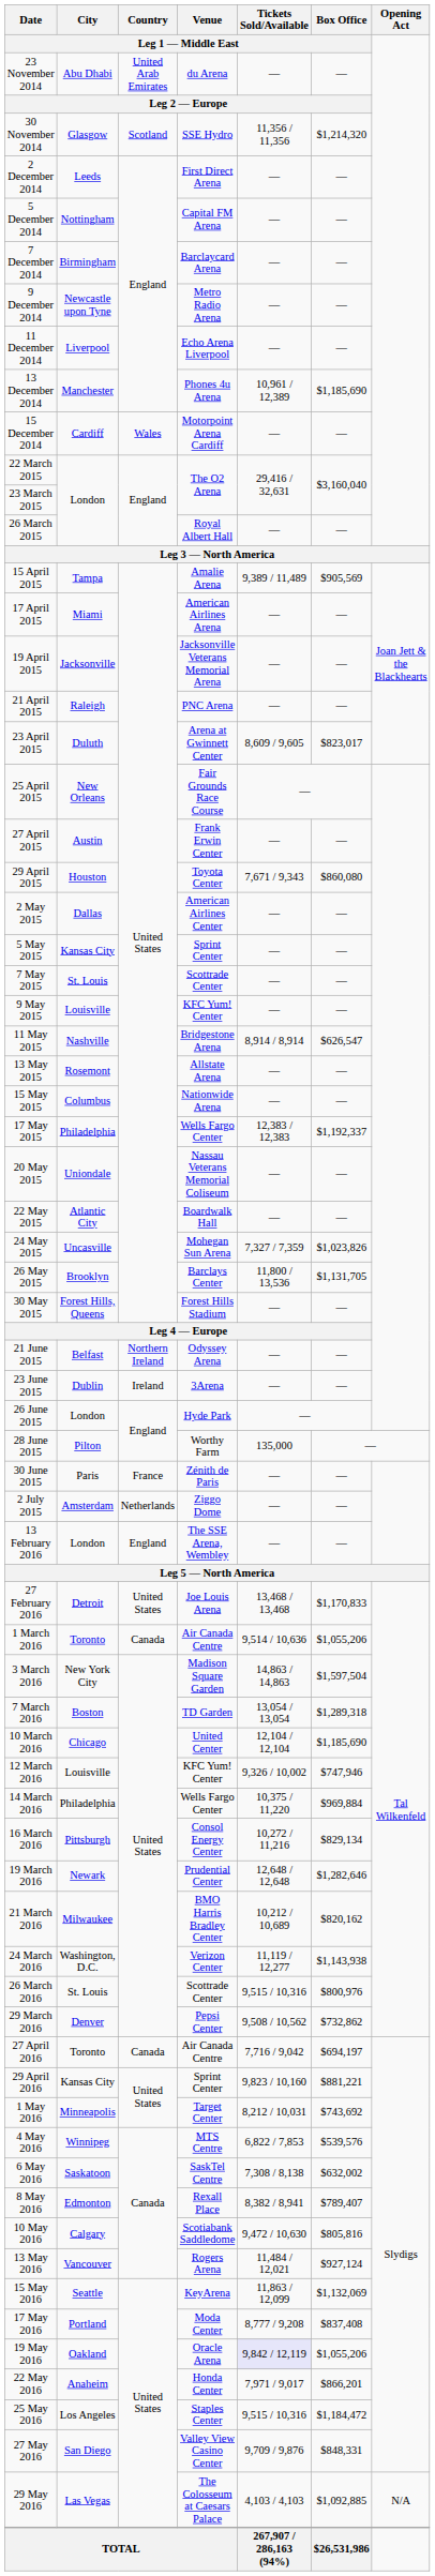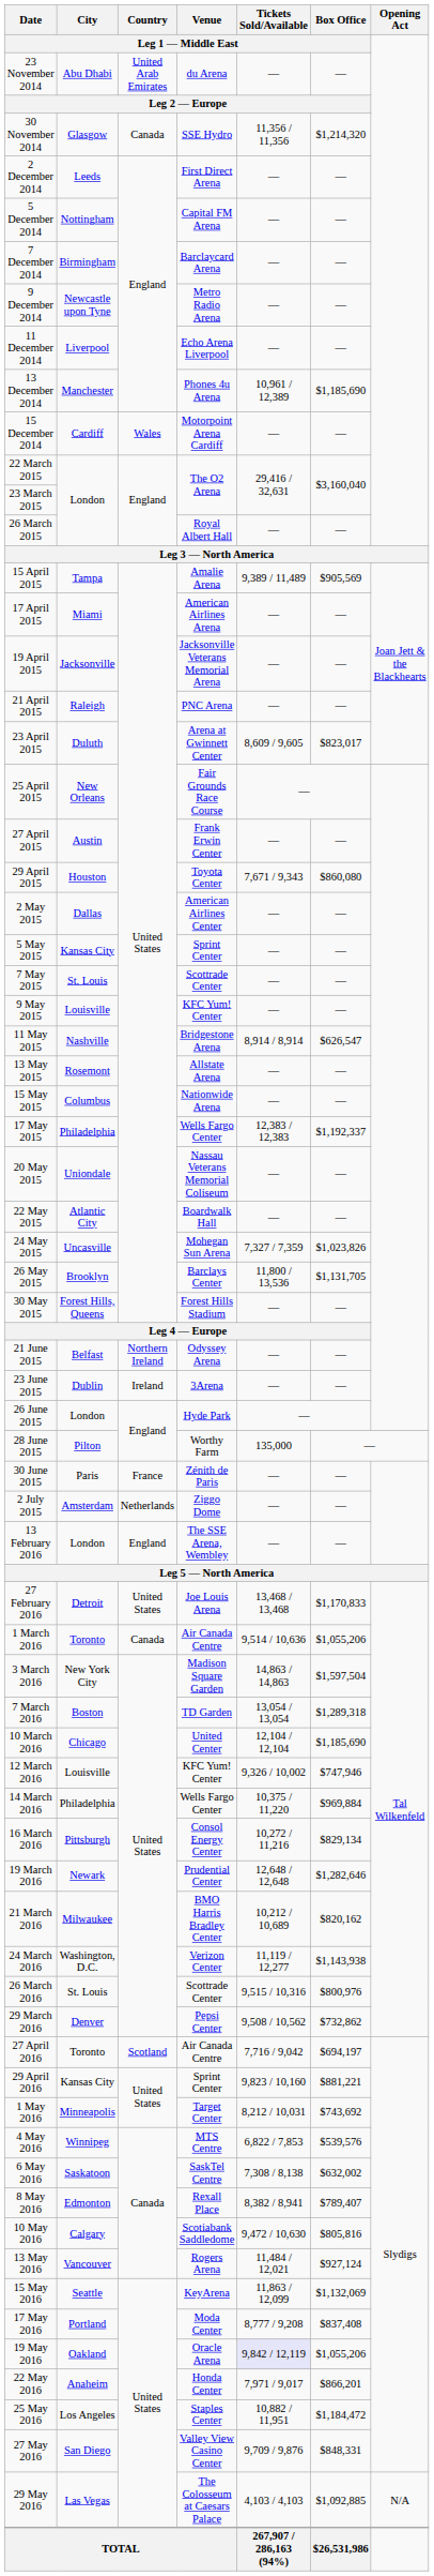 <table class="wikitable" style="text-align:center;">
 <tr>
 <th width="150">Date</th>
 <th width="150">City</th>
 <th width="150">Country</th>
 <th width="250">Venue</th>
 <th width="175">Tickets Sold/Available</th>
 <th width="100">Box Office</th>
 <th width="100">Opening Act</th>
 </tr>
 <tr>
 <th colspan="6"><strong>Leg 1 — Middle East</strong></th>
 </tr>
 <tr>
 <td>23 November 2014</td>
 <td><a href='#'>Abu Dhabi</a></td>
 <td><a href='#'>United Arab Emirates</a></td>
 <td><a href='#'>du Arena</a></td>
 <td>—</td>
 <td>—</td>
 </tr>
 <tr>
 <th colspan="6"><strong>Leg 2 — Europe</strong></th>
 </tr>
 <tr>
 <td>30 November 2014</td>
 <td><a href='#'>Glasgow</a></td>
-<td><a href='#'>Scotland</a></td>
+<td>Canada</td>
 <td><a href='#'>SSE Hydro</a></td>
 <td>11,356 / 11,356</td>
 <td>$1,214,320</td>
 </tr>
 <tr>
 <td>2 December 2014</td>
 <td><a href='#'>Leeds</a></td>
 <td rowspan="6">England</td>
 <td><a href='#'>First Direct Arena</a></td>
 <td>—</td>
 <td>—</td>
 </tr>
 <tr>
 <td>5 December 2014</td>
 <td><a href='#'>Nottingham</a></td>
 <td><a href='#'>Capital FM Arena</a></td>
 <td>—</td>
 <td>—</td>
 </tr>
 <tr>
 <td>7 December 2014</td>
 <td><a href='#'>Birmingham</a></td>
 <td><a href='#'>Barclaycard Arena</a></td>
 <td>—</td>
 <td>—</td>
 </tr>
 <tr>
 <td>9 December 2014</td>
 <td><a href='#'>Newcastle upon Tyne</a></td>
 <td><a href='#'>Metro Radio Arena</a></td>
 <td>—</td>
 <td>—</td>
 </tr>
 <tr>
 <td>11 December 2014</td>
 <td><a href='#'>Liverpool</a></td>
 <td><a href='#'>Echo Arena Liverpool</a></td>
 <td>—</td>
 <td>—</td>
 </tr>
 <tr>
 <td>13 December 2014</td>
 <td><a href='#'>Manchester</a></td>
 <td><a href='#'>Phones 4u Arena</a></td>
 <td>10,961 / 12,389</td>
 <td>$1,185,690</td>
 </tr>
 <tr>
 <td>15 December 2014</td>
 <td><a href='#'>Cardiff</a></td>
 <td><a href='#'>Wales</a></td>
 <td><a href='#'>Motorpoint Arena Cardiff</a></td>
 <td>—</td>
 <td>—</td>
 </tr>
 <tr>
 <td>22 March 2015</td>
 <td rowspan="3">London</td>
 <td rowspan="3">England</td>
 <td rowspan="2"><a href='#'>The O2 Arena</a></td>
 <td rowspan="2">29,416 / 32,631</td>
 <td rowspan="2">$3,160,040</td>
 </tr>
 <tr>
 <td>23 March 2015</td>
 </tr>
 <tr>
 <td>26 March 2015</td>
 <td><a href='#'>Royal Albert Hall</a></td>
 <td>—</td>
 <td>—</td>
 </tr>
 <tr>
 <th colspan="7"><strong>Leg 3 — North America</strong></th>
 </tr>
 <tr>
 <td>15 April 2015</td>
 <td><a href='#'>Tampa</a></td>
 <td rowspan="21">United States</td>
 <td><a href='#'>Amalie Arena</a></td>
 <td>9,389 / 11,489</td>
 <td>$905,569</td>
 <td rowspan="5"><a href='#'>Joan Jett & the Blackhearts</a></td>
 </tr>
 <tr>
 <td>17 April 2015</td>
 <td><a href='#'>Miami</a></td>
 <td><a href='#'>American Airlines Arena</a></td>
 <td>—</td>
 <td>—</td>
 </tr>
 <tr>
 <td>19 April 2015</td>
 <td><a href='#'>Jacksonville</a></td>
 <td><a href='#'>Jacksonville Veterans Memorial Arena</a></td>
 <td>—</td>
 <td>—</td>
 </tr>
 <tr>
 <td>21 April 2015</td>
 <td><a href='#'>Raleigh</a></td>
 <td><a href='#'>PNC Arena</a></td>
 <td>—</td>
 <td>—</td>
 </tr>
 <tr>
 <td>23 April 2015</td>
 <td><a href='#'>Duluth</a></td>
 <td><a href='#'>Arena at Gwinnett Center</a></td>
 <td>8,609 / 9,605</td>
 <td>$823,017</td>
 </tr>
 <tr>
 <td>25 April 2015</td>
 <td><a href='#'>New Orleans</a></td>
 <td><a href='#'>Fair Grounds Race Course</a></td>
 <td colspan="2">—</td>
 </tr>
 <tr>
 <td>27 April 2015</td>
 <td><a href='#'>Austin</a></td>
 <td><a href='#'>Frank Erwin Center</a></td>
 <td>—</td>
 <td>—</td>
 </tr>
 <tr>
 <td>29 April 2015</td>
 <td><a href='#'>Houston</a></td>
 <td><a href='#'>Toyota Center</a></td>
 <td>7,671 / 9,343</td>
 <td>$860,080</td>
 </tr>
 <tr>
 <td>2 May 2015</td>
 <td><a href='#'>Dallas</a></td>
 <td><a href='#'>American Airlines Center</a></td>
 <td>—</td>
 <td>—</td>
 </tr>
 <tr>
 <td>5 May 2015</td>
 <td><a href='#'>Kansas City</a></td>
 <td><a href='#'>Sprint Center</a></td>
 <td>—</td>
 <td>—</td>
 </tr>
 <tr>
 <td>7 May 2015</td>
 <td><a href='#'>St. Louis</a></td>
 <td><a href='#'>Scottrade Center</a></td>
 <td>—</td>
 <td>—</td>
 </tr>
 <tr>
 <td>9 May 2015</td>
 <td><a href='#'>Louisville</a></td>
 <td><a href='#'>KFC Yum! Center</a></td>
 <td>—</td>
 <td>—</td>
 </tr>
 <tr>
 <td>11 May 2015</td>
 <td><a href='#'>Nashville</a></td>
 <td><a href='#'>Bridgestone Arena</a></td>
 <td>8,914 / 8,914</td>
 <td>$626,547</td>
 </tr>
 <tr>
 <td>13 May 2015</td>
 <td><a href='#'>Rosemont</a></td>
 <td><a href='#'>Allstate Arena</a></td>
 <td>—</td>
 <td>—</td>
 </tr>
 <tr>
 <td>15 May 2015</td>
 <td><a href='#'>Columbus</a></td>
 <td><a href='#'>Nationwide Arena</a></td>
 <td>—</td>
 <td>—</td>
 </tr>
 <tr>
 <td>17 May 2015</td>
 <td><a href='#'>Philadelphia</a></td>
 <td><a href='#'>Wells Fargo Center</a></td>
 <td>12,383 / 12,383</td>
 <td>$1,192,337</td>
 </tr>
 <tr>
 <td>20 May 2015</td>
 <td><a href='#'>Uniondale</a></td>
 <td><a href='#'>Nassau Veterans Memorial Coliseum</a></td>
 <td>—</td>
 <td>—</td>
 </tr>
 <tr>
 <td>22 May 2015</td>
 <td><a href='#'>Atlantic City</a></td>
 <td><a href='#'>Boardwalk Hall</a></td>
 <td>—</td>
 <td>—</td>
 </tr>
 <tr>
 <td>24 May 2015</td>
 <td><a href='#'>Uncasville</a></td>
 <td><a href='#'>Mohegan Sun Arena</a></td>
 <td>7,327 / 7,359</td>
 <td>$1,023,826</td>
 </tr>
 <tr>
 <td>26 May 2015</td>
 <td><a href='#'>Brooklyn</a></td>
 <td><a href='#'>Barclays Center</a></td>
 <td>11,800 / 13,536</td>
 <td>$1,131,705</td>
 </tr>
 <tr>
 <td>30 May 2015</td>
 <td><a href='#'>Forest Hills, Queens</a></td>
 <td><a href='#'>Forest Hills Stadium</a></td>
 <td>—</td>
 <td>—</td>
 </tr>
 <tr>
 <th colspan="6"><strong>Leg 4 — Europe</strong></th>
 </tr>
 <tr>
 <td>21 June 2015</td>
 <td><a href='#'>Belfast</a></td>
 <td><a href='#'>Northern Ireland</a></td>
 <td><a href='#'>Odyssey Arena</a></td>
 <td>—</td>
 <td>—</td>
 </tr>
 <tr>
 <td>23 June 2015</td>
 <td><a href='#'>Dublin</a></td>
 <td>Ireland</td>
 <td><a href='#'>3Arena</a></td>
 <td>—</td>
 <td>—</td>
 </tr>
 <tr>
 <td>26 June 2015</td>
 <td>London</td>
 <td rowspan="2">England</td>
 <td><a href='#'>Hyde Park</a></td>
 <td colspan="2">—</td>
 </tr>
 <tr>
 <td>28 June 2015</td>
 <td><a href='#'>Pilton</a></td>
 <td>Worthy Farm</td>
 <td>135,000</td>
 <td colspan="2">—</td>
 </tr>
 <tr>
 <td>30 June 2015</td>
 <td>Paris</td>
 <td>France</td>
 <td><a href='#'>Zénith de Paris</a></td>
 <td>—</td>
 <td>—</td>
 </tr>
 <tr>
 <td>2 July 2015</td>
 <td><a href='#'>Amsterdam</a></td>
 <td>Netherlands</td>
 <td><a href='#'>Ziggo Dome</a></td>
 <td>—</td>
 <td>—</td>
 </tr>
 <tr>
 <td>13 February 2016</td>
 <td>London</td>
 <td>England</td>
 <td><a href='#'>The SSE Arena, Wembley</a></td>
 <td>—</td>
 <td>—</td>
 </tr>
 <tr>
 <th colspan="7"><strong>Leg 5 — North America</strong></th>
 </tr>
 <tr>
 <td>27 February 2016</td>
 <td><a href='#'>Detroit</a></td>
 <td>United States</td>
 <td><a href='#'>Joe Louis Arena</a></td>
 <td>13,468 / 13,468</td>
 <td>$1,170,833</td>
 <td rowspan="13"><a href='#'>Tal Wilkenfeld</a></td>
 </tr>
 <tr>
 <td>1 March 2016</td>
 <td><a href='#'>Toronto</a></td>
 <td>Canada</td>
 <td><a href='#'>Air Canada Centre</a></td>
 <td>9,514 / 10,636</td>
 <td>$1,055,206</td>
 </tr>
 <tr>
 <td>3 March 2016</td>
 <td>New York City</td>
 <td rowspan="11">United States</td>
 <td><a href='#'>Madison Square Garden</a></td>
 <td>14,863 / 14,863</td>
 <td>$1,597,504</td>
 </tr>
 <tr>
 <td>7 March 2016</td>
 <td><a href='#'>Boston</a></td>
 <td><a href='#'>TD Garden</a></td>
 <td>13,054 / 13,054</td>
 <td>$1,289,318</td>
 </tr>
 <tr>
 <td>10 March 2016</td>
 <td><a href='#'>Chicago</a></td>
 <td><a href='#'>United Center</a></td>
 <td>12,104 / 12,104</td>
 <td>$1,185,690</td>
 </tr>
 <tr>
 <td>12 March 2016</td>
 <td>Louisville</td>
 <td>KFC Yum! Center</td>
 <td>9,326 / 10,002</td>
 <td>$747,946</td>
 </tr>
 <tr>
 <td>14 March 2016</td>
 <td>Philadelphia</td>
 <td>Wells Fargo Center</td>
 <td>10,375 / 11,220</td>
 <td>$969,884</td>
 </tr>
 <tr>
 <td>16 March 2016</td>
 <td><a href='#'>Pittsburgh</a></td>
 <td><a href='#'>Consol Energy Center</a></td>
 <td>10,272 / 11,216</td>
 <td>$829,134</td>
 </tr>
 <tr>
 <td>19 March 2016</td>
 <td><a href='#'>Newark</a></td>
 <td><a href='#'>Prudential Center</a></td>
 <td>12,648 / 12,648</td>
 <td>$1,282,646</td>
 </tr>
 <tr>
 <td>21 March 2016</td>
 <td><a href='#'>Milwaukee</a></td>
 <td><a href='#'>BMO Harris Bradley Center</a></td>
 <td>10,212 / 10,689</td>
 <td>$820,162</td>
 </tr>
 <tr>
 <td>24 March 2016</td>
 <td>Washington, D.C.</td>
 <td><a href='#'>Verizon Center</a></td>
 <td>11,119 / 12,277</td>
 <td>$1,143,938</td>
 </tr>
 <tr>
 <td>26 March 2016</td>
 <td>St. Louis</td>
 <td>Scottrade Center</td>
 <td>9,515 / 10,316</td>
 <td>$800,976</td>
 </tr>
 <tr>
 <td>29 March 2016</td>
 <td><a href='#'>Denver</a></td>
 <td><a href='#'>Pepsi Center</a></td>
 <td>9,508 / 10,562</td>
 <td>$732,862</td>
 </tr>
 <tr>
 <td>27 April 2016</td>
 <td>Toronto</td>
-<td>Canada</td>
+<td><a href='#'>Scotland</a></td>
 <td>Air Canada Centre</td>
 <td>7,716 / 9,042</td>
 <td>$694,197</td>
 <td rowspan="14">Slydigs</td>
 </tr>
 <tr>
 <td>29 April 2016</td>
 <td>Kansas City</td>
 <td rowspan="2">United States</td>
 <td>Sprint Center</td>
 <td>9,823 / 10,160</td>
 <td>$881,221</td>
 </tr>
 <tr>
 <td>1 May 2016</td>
 <td><a href='#'>Minneapolis</a></td>
 <td><a href='#'>Target Center</a></td>
 <td>8,212 / 10,031</td>
 <td>$743,692</td>
 </tr>
 <tr>
 <td>4 May 2016</td>
 <td><a href='#'>Winnipeg</a></td>
 <td rowspan="5">Canada</td>
 <td><a href='#'>MTS Centre</a></td>
 <td>6,822 / 7,853</td>
 <td>$539,576</td>
 </tr>
 <tr>
 <td>6 May 2016</td>
 <td><a href='#'>Saskatoon</a></td>
 <td><a href='#'>SaskTel Centre</a></td>
 <td>7,308 / 8,138</td>
 <td>$632,002</td>
 </tr>
 <tr>
 <td>8 May 2016</td>
 <td><a href='#'>Edmonton</a></td>
 <td><a href='#'>Rexall Place</a></td>
 <td>8,382 / 8,941</td>
 <td>$789,407</td>
 </tr>
 <tr>
 <td>10 May 2016</td>
 <td><a href='#'>Calgary</a></td>
 <td><a href='#'>Scotiabank Saddledome</a></td>
 <td>9,472 / 10,630</td>
 <td>$805,816</td>
 </tr>
 <tr>
 <td>13 May 2016</td>
 <td><a href='#'>Vancouver</a></td>
 <td><a href='#'>Rogers Arena</a></td>
 <td>11,484 / 12,021</td>
 <td>$927,124</td>
 </tr>
 <tr>
 <td>15 May 2016</td>
 <td><a href='#'>Seattle</a></td>
 <td rowspan="7">United States</td>
 <td><a href='#'>KeyArena</a></td>
 <td>11,863 / 12,099</td>
 <td>$1,132,069</td>
 </tr>
 <tr>
 <td>17 May 2016</td>
 <td><a href='#'>Portland</a></td>
 <td><a href='#'>Moda Center</a></td>
 <td>8,777 / 9,208</td>
 <td>$837,408</td>
 </tr>
 <tr>
 <td>19 May 2016</td>
 <td><a href='#'>Oakland</a></td>
 <td><a href='#'>Oracle Arena</a></td>
 <td style="background: lavender;">9,842 / 12,119</td>
 <td>$1,055,206</td>
 </tr>
 <tr>
 <td>22 May 2016</td>
 <td><a href='#'>Anaheim</a></td>
 <td><a href='#'>Honda Center</a></td>
 <td>7,971 / 9,017</td>
 <td>$866,201</td>
 </tr>
 <tr>
 <td>25 May 2016</td>
 <td>Los Angeles</td>
 <td><a href='#'>Staples Center</a></td>
-<td>9,515 / 10,316</td>
+<td>10,882 / 11,951</td>
 <td>$1,184,472</td>
 </tr>
 <tr>
 <td>27 May 2016</td>
 <td><a href='#'>San Diego</a></td>
 <td><a href='#'>Valley View Casino Center</a></td>
 <td>9,709 / 9,876</td>
 <td>$848,331</td>
 </tr>
 <tr>
 <td>29 May 2016</td>
 <td><a href='#'>Las Vegas</a></td>
 <td><a href='#'>The Colosseum at Caesars Palace</a></td>
 <td>4,103 / 4,103</td>
 <td>$1,092,885</td>
 <td>N/A</td>
 </tr>
 <tr>
 </tr>
 <tr style="border-top:2px solid #aaaaaa">
 <th colspan="4">TOTAL</th>
 <th>267,907 / 286,163 (94%)</th>
 <th>$26,531,986</th>
 </tr>
 </table>
